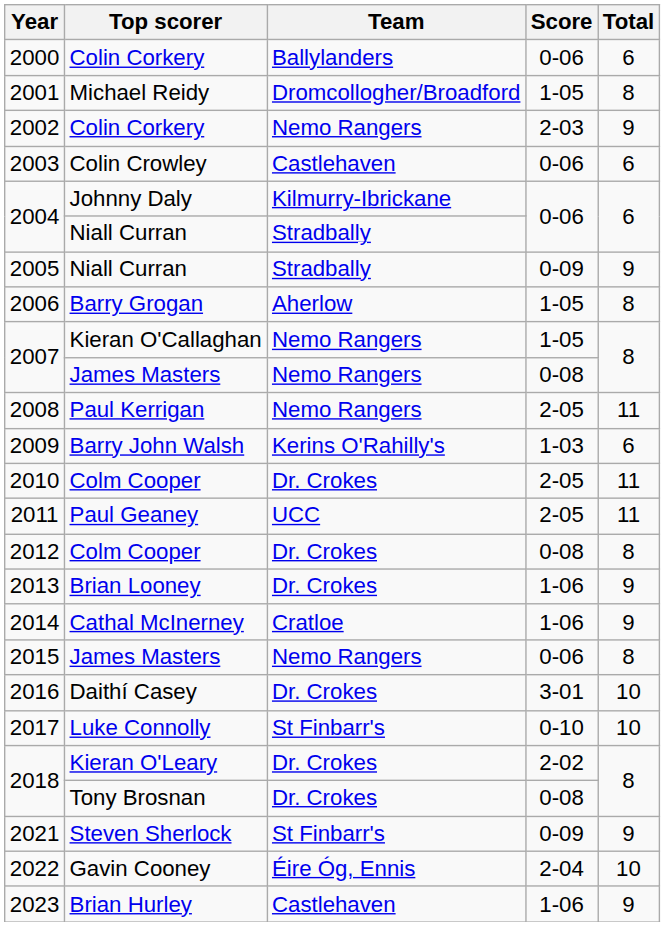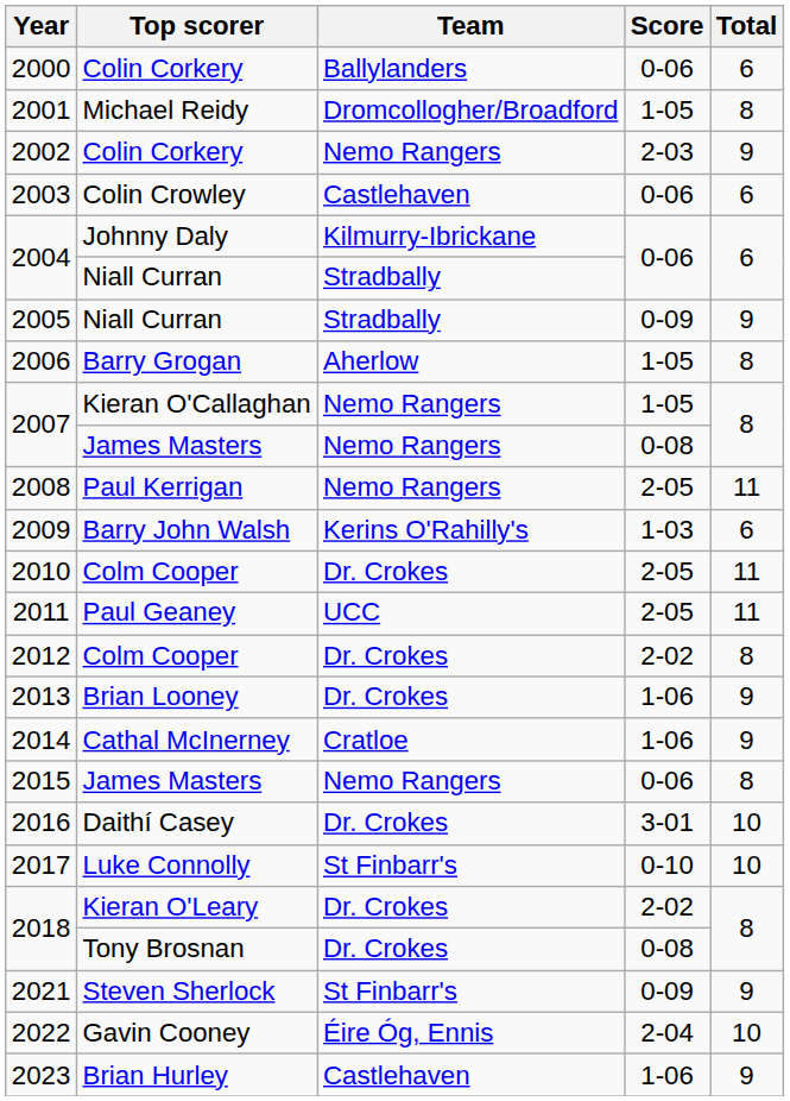 <table class="wikitable" style="text-align:center;">
 <tr>
 <th>Year</th>
 <th>Top scorer</th>
 <th>Team</th>
 <th>Score</th>
 <th>Total</th>
 </tr>
 <tr>
 <td>2000</td>
 <td style="text-align:left;"><a href='#'>Colin Corkery</a></td>
 <td style="text-align:left;"><a href='#'>Ballylanders</a></td>
 <td>0-06</td>
 <td>6</td>
 </tr>
 <tr>
 <td>2001</td>
 <td style="text-align:left;">Michael Reidy</td>
 <td style="text-align:left;"><a href='#'>Dromcollogher/Broadford</a></td>
 <td>1-05</td>
 <td>8</td>
 </tr>
 <tr>
 <td>2002</td>
 <td style="text-align:left;"><a href='#'>Colin Corkery</a></td>
 <td style="text-align:left;"><a href='#'>Nemo Rangers</a></td>
 <td>2-03</td>
 <td>9</td>
 </tr>
 <tr>
 <td>2003</td>
 <td style="text-align:left;">Colin Crowley</td>
 <td style="text-align:left;"><a href='#'>Castlehaven</a></td>
 <td>0-06</td>
 <td>6</td>
 </tr>
 <tr>
 <td rowspan=2>2004</td>
 <td style="text-align:left;">Johnny Daly</td>
 <td style="text-align:left;"><a href='#'>Kilmurry-Ibrickane</a></td>
 <td rowspan=2>0-06</td>
 <td rowspan=2>6</td>
 </tr>
 <tr>
 <td style="text-align:left;">Niall Curran</td>
 <td style="text-align:left;"><a href='#'>Stradbally</a></td>
 </tr>
 <tr>
 <td>2005</td>
 <td style="text-align:left;">Niall Curran</td>
 <td style="text-align:left;"><a href='#'>Stradbally</a></td>
 <td>0-09</td>
 <td>9</td>
 </tr>
 <tr>
 <td>2006</td>
 <td style="text-align:left;"><a href='#'>Barry Grogan</a></td>
 <td style="text-align:left;"><a href='#'>Aherlow</a></td>
 <td>1-05</td>
 <td>8</td>
 </tr>
 <tr>
 <td rowspan=2>2007</td>
 <td style="text-align:left;">Kieran O'Callaghan</td>
 <td style="text-align:left;"><a href='#'>Nemo Rangers</a></td>
 <td>1-05</td>
 <td rowspan=2>8</td>
 </tr>
 <tr>
 <td style="text-align:left;"><a href='#'>James Masters</a></td>
 <td style="text-align:left;"><a href='#'>Nemo Rangers</a></td>
 <td>0-08</td>
 </tr>
 <tr>
 <td>2008</td>
 <td style="text-align:left;"><a href='#'>Paul Kerrigan</a></td>
 <td style="text-align:left;"><a href='#'>Nemo Rangers</a></td>
 <td>2-05</td>
 <td>11</td>
 </tr>
 <tr>
 <td>2009</td>
 <td style="text-align:left;"><a href='#'>Barry John Walsh</a></td>
 <td style="text-align:left;"><a href='#'>Kerins O'Rahilly's</a></td>
 <td>1-03</td>
 <td>6</td>
 </tr>
 <tr>
 <td>2010</td>
 <td style="text-align:left;"><a href='#'>Colm Cooper</a></td>
 <td style="text-align:left;"><a href='#'>Dr. Crokes</a></td>
 <td>2-05</td>
 <td>11</td>
 </tr>
 <tr>
 <td>2011</td>
 <td style="text-align:left;"><a href='#'>Paul Geaney</a></td>
 <td style="text-align:left;"><a href='#'>UCC</a></td>
 <td>2-05</td>
 <td>11</td>
 </tr>
 <tr>
 <td>2012</td>
 <td style="text-align:left;"><a href='#'>Colm Cooper</a></td>
 <td style="text-align:left;"><a href='#'>Dr. Crokes</a></td>
-<td>0-08</td>
+<td>2-02</td>
 <td>8</td>
 </tr>
 <tr>
 <td>2013</td>
 <td style="text-align:left;"><a href='#'>Brian Looney</a></td>
 <td style="text-align:left;"><a href='#'>Dr. Crokes</a></td>
 <td>1-06</td>
 <td>9</td>
 </tr>
 <tr>
 <td>2014</td>
 <td style="text-align:left;"><a href='#'>Cathal McInerney</a></td>
 <td style="text-align:left;"><a href='#'>Cratloe</a></td>
 <td>1-06</td>
 <td>9</td>
 </tr>
 <tr>
 <td>2015</td>
 <td style="text-align:left;"><a href='#'>James Masters</a></td>
 <td style="text-align:left;"><a href='#'>Nemo Rangers</a></td>
 <td>0-06</td>
 <td>8</td>
 </tr>
 <tr>
 <td>2016</td>
 <td style="text-align:left;">Daithí Casey</td>
 <td style="text-align:left;"><a href='#'>Dr. Crokes</a></td>
 <td>3-01</td>
 <td>10</td>
 </tr>
 <tr>
 <td>2017</td>
 <td style="text-align:left;"><a href='#'>Luke Connolly</a></td>
 <td style="text-align:left;"><a href='#'>St Finbarr's</a></td>
 <td>0-10</td>
 <td>10</td>
 </tr>
 <tr>
 <td rowspan=2>2018</td>
 <td style="text-align:left;"><a href='#'>Kieran O'Leary</a></td>
 <td style="text-align:left;"><a href='#'>Dr. Crokes</a></td>
 <td>2-02</td>
 <td rowspan=2>8</td>
 </tr>
 <tr>
 <td style="text-align:left;">Tony Brosnan</td>
 <td style="text-align:left;"><a href='#'>Dr. Crokes</a></td>
 <td>0-08</td>
 </tr>
 <tr>
 <td>2021</td>
 <td style="text-align:left;"><a href='#'>Steven Sherlock</a></td>
 <td style="text-align:left;"><a href='#'>St Finbarr's</a></td>
 <td>0-09</td>
 <td>9</td>
 </tr>
 <tr>
 <td>2022</td>
 <td style="text-align:left;">Gavin Cooney</td>
 <td style="text-align:left;"><a href='#'>Éire Óg, Ennis</a></td>
 <td>2-04</td>
 <td>10</td>
 </tr>
 <tr>
 <td>2023</td>
 <td style="text-align:left;"><a href='#'>Brian Hurley</a></td>
 <td style="text-align:left;"><a href='#'>Castlehaven</a></td>
 <td>1-06</td>
 <td>9</td>
 </tr>
 </table>
